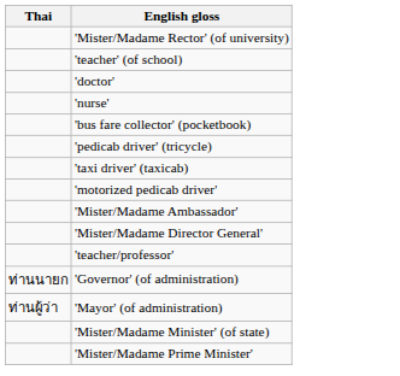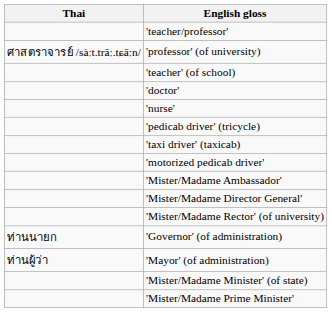 <table class="wikitable">
 <tr>
 <th>Thai</th>
 <th>English gloss</th>
 </tr>
 <tr>
 <td> </td>
-<td>'Mister/Madame Rector' (of university)</td>
+<td>'teacher/professor'</td>
+</tr>
+<tr>
+<td>ศาสตราจารย์ /sàːt.trāː.tɕāːn/</td>
+<td>'professor' (of university)</td>
 </tr>
 <tr>
 <td> </td>
 <td>'teacher' (of school)</td>
 </tr>
 <tr>
 <td> </td>
 <td>'doctor'</td>
 </tr>
 <tr>
 <td> </td>
 <td>'nurse'</td>
-</tr>
-<tr>
-<td> </td>
-<td>'bus fare collector' (pocketbook)</td>
 </tr>
 <tr>
 <td> </td>
 <td>'pedicab driver' (tricycle)</td>
 </tr>
 <tr>
 <td> </td>
 <td>'taxi driver' (taxicab)</td>
 </tr>
 <tr>
 <td> </td>
 <td>'motorized pedicab driver'</td>
 </tr>
 <tr>
 <td> </td>
 <td>'Mister/Madame Ambassador'</td>
 </tr>
 <tr>
 <td> </td>
 <td>'Mister/Madame Director General'</td>
 </tr>
 <tr>
 <td> </td>
-<td>'teacher/professor'</td>
+<td>'Mister/Madame Rector' (of university)</td>
 </tr>
 <tr>
 <td>ท่านนายก </td>
 <td>'Governor' (of administration)</td>
 </tr>
 <tr>
 <td>ท่านผู้ว่า </td>
 <td>'Mayor' (of administration)</td>
 </tr>
 <tr>
 <td> </td>
 <td>'Mister/Madame Minister' (of state)</td>
 </tr>
 <tr>
 <td> </td>
 <td>'Mister/Madame Prime Minister'</td>
 </tr>
 </table>
